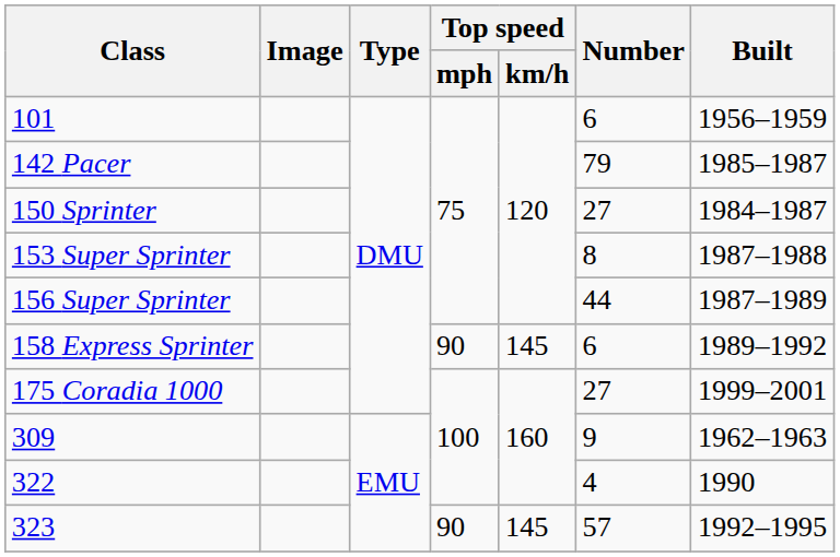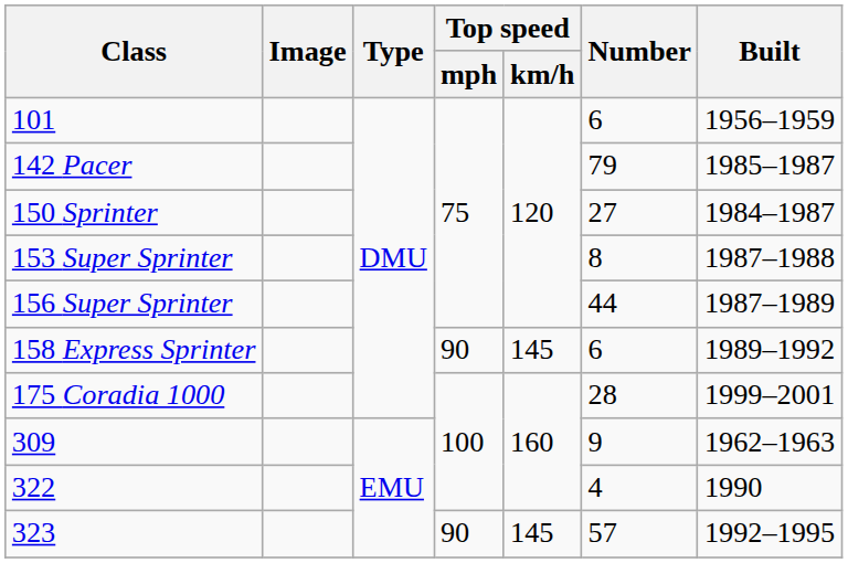 <table class="wikitable">
 <tr ---- bgcolor=#f9f9f9>
 <th rowspan="2">Class</th>
 <th rowspan="2">Image</th>
 <th rowspan="2">Type</th>
 <th colspan="2">Top speed</th>
 <th rowspan="2">Number</th>
 <th rowspan="2">Built</th>
 </tr>
 <tr ---- bgcolor=#f9f9f9>
 <th>mph</th>
 <th>km/h</th>
 </tr>
 <tr>
 <td><a href='#'>101</a></td>
 <td></td>
 <td rowspan="7"><a href='#'>DMU</a></td>
 <td rowspan="5">75</td>
 <td rowspan="5">120</td>
 <td>6</td>
 <td>1956–1959</td>
 </tr>
 <tr>
 <td><a href='#'>142 <em>Pacer</em></a></td>
 <td></td>
 <td>79</td>
 <td>1985–1987</td>
 </tr>
 <tr>
 <td><a href='#'>150 <em>Sprinter</em></a></td>
 <td></td>
 <td>27</td>
 <td>1984–1987</td>
 </tr>
 <tr>
 <td><a href='#'>153 <em>Super Sprinter</em></a></td>
 <td></td>
 <td>8</td>
 <td>1987–1988</td>
 </tr>
 <tr>
 <td><a href='#'>156 <em>Super Sprinter</em></a></td>
 <td></td>
 <td>44</td>
 <td>1987–1989</td>
 </tr>
 <tr>
 <td><a href='#'>158 <em>Express Sprinter</em></a></td>
 <td></td>
 <td>90</td>
 <td>145</td>
 <td>6</td>
 <td>1989–1992</td>
 </tr>
 <tr>
 <td><a href='#'>175 <em>Coradia 1000</em></a></td>
 <td></td>
 <td rowspan="3">100</td>
 <td rowspan="3">160</td>
-<td>27</td>
+<td>28</td>
 <td>1999–2001</td>
 </tr>
 <tr>
 <td><a href='#'>309</a></td>
 <td></td>
 <td rowspan="3"><a href='#'>EMU</a></td>
 <td>9</td>
 <td>1962–1963</td>
 </tr>
 <tr>
 <td><a href='#'>322</a></td>
 <td></td>
 <td>4</td>
 <td>1990</td>
 </tr>
 <tr>
 <td><a href='#'>323</a></td>
 <td></td>
 <td>90</td>
 <td>145</td>
 <td>57</td>
 <td>1992–1995</td>
 </tr>
 </table>
